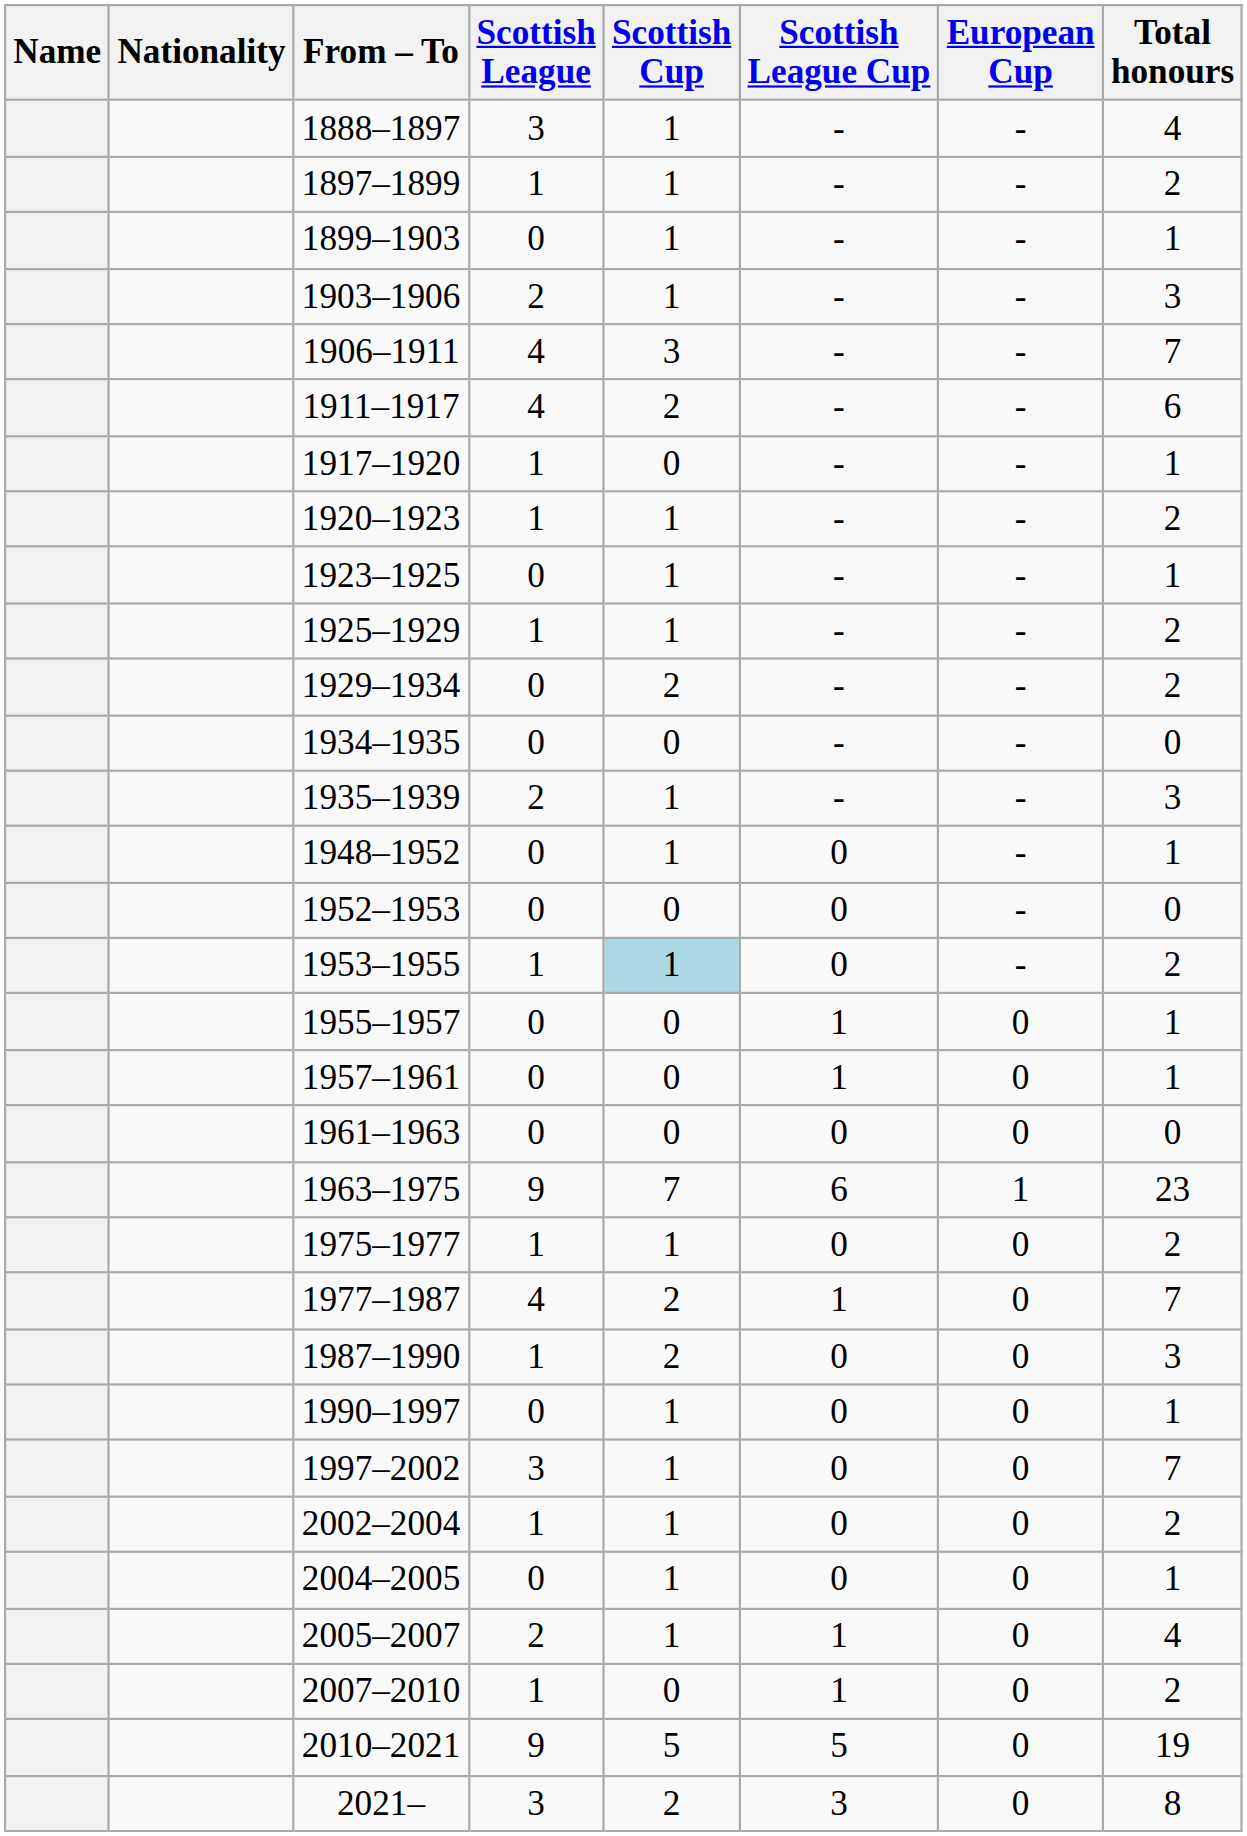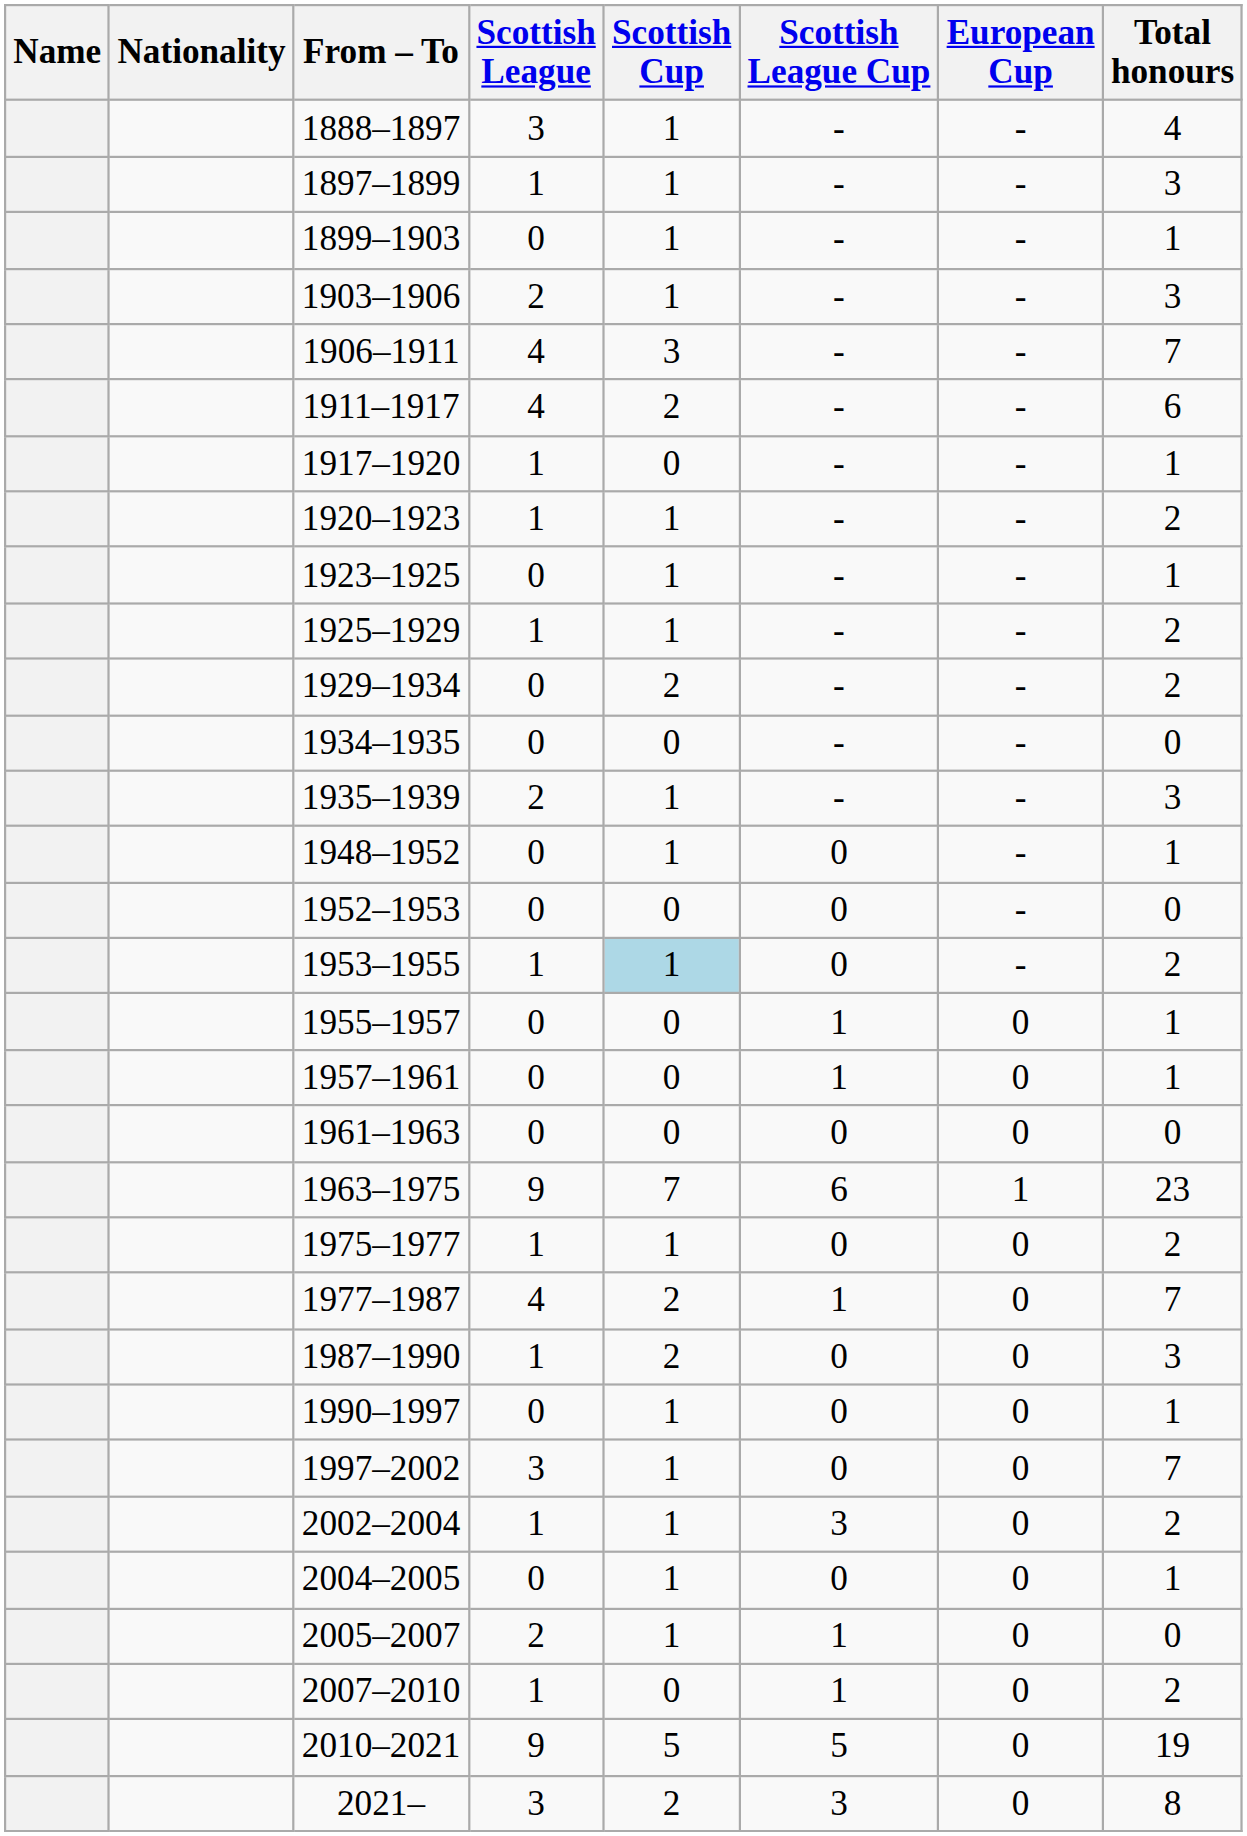 <table class="wikitable sortable plainrowheaders" style="text-align:center;">
 <tr>
 <th scope=col>Name</th>
 <th scope=col>Nationality</th>
 <th scope=col>From – To</th>
 <th scope=col><a href='#'>Scottish<br>League</a></th>
 <th scope=col><a href='#'>Scottish<br>Cup</a></th>
 <th scope=col><a href='#'>Scottish<br>League Cup</a></th>
 <th scope=col><a href='#'>European<br>Cup</a></th>
 <th scope=col>Total<br>honours</th>
 </tr>
 <tr>
 <th scope=row></th>
 <td align=left></td>
 <td>1888–1897</td>
 <td>3</td>
 <td>1</td>
 <td>-</td>
 <td>-</td>
 <td>4</td>
 </tr>
 <tr>
 <th scope=row></th>
 <td align=left></td>
 <td>1897–1899</td>
 <td>1</td>
 <td>1</td>
 <td>-</td>
 <td>-</td>
-<td>2</td>
+<td>3</td>
 </tr>
 <tr>
 <th scope=row></th>
 <td align=left></td>
 <td>1899–1903</td>
 <td>0</td>
 <td>1</td>
 <td>-</td>
 <td>-</td>
 <td>1</td>
 </tr>
 <tr>
 <th scope=row></th>
 <td align=left></td>
 <td>1903–1906</td>
 <td>2</td>
 <td>1</td>
 <td>-</td>
 <td>-</td>
 <td>3</td>
 </tr>
 <tr>
 <th scope=row></th>
 <td align=left></td>
 <td>1906–1911</td>
 <td>4</td>
 <td>3</td>
 <td>-</td>
 <td>-</td>
 <td>7</td>
 </tr>
 <tr>
 <th scope=row></th>
 <td align=left></td>
 <td>1911–1917</td>
 <td>4</td>
 <td>2</td>
 <td>-</td>
 <td>-</td>
 <td>6</td>
 </tr>
 <tr>
 <th scope=row></th>
 <td align=left></td>
 <td>1917–1920</td>
 <td>1</td>
 <td>0</td>
 <td>-</td>
 <td>-</td>
 <td>1</td>
 </tr>
 <tr>
 <th scope=row></th>
 <td align=left></td>
 <td>1920–1923</td>
 <td>1</td>
 <td>1</td>
 <td>-</td>
 <td>-</td>
 <td>2</td>
 </tr>
 <tr>
 <th scope=row></th>
 <td align=left></td>
 <td>1923–1925</td>
 <td>0</td>
 <td>1</td>
 <td>-</td>
 <td>-</td>
 <td>1</td>
 </tr>
 <tr>
 <th scope=row></th>
 <td align=left></td>
 <td>1925–1929</td>
 <td>1</td>
 <td>1</td>
 <td>-</td>
 <td>-</td>
 <td>2</td>
 </tr>
 <tr>
 <th scope=row></th>
 <td align=left></td>
 <td>1929–1934</td>
 <td>0</td>
 <td>2</td>
 <td>-</td>
 <td>-</td>
 <td>2</td>
 </tr>
 <tr>
 <th scope=row></th>
 <td align=left></td>
 <td>1934–1935</td>
 <td>0</td>
 <td>0</td>
 <td>-</td>
 <td>-</td>
 <td>0</td>
 </tr>
 <tr>
 <th scope=row></th>
 <td align=left></td>
 <td>1935–1939</td>
 <td>2</td>
 <td>1</td>
 <td>-</td>
 <td>-</td>
 <td>3</td>
 </tr>
 <tr>
 <th scope=row></th>
 <td align=left></td>
 <td>1948–1952</td>
 <td>0</td>
 <td>1</td>
 <td>0</td>
 <td>-</td>
 <td>1</td>
 </tr>
 <tr>
 <th scope=row></th>
 <td align=left></td>
 <td>1952–1953</td>
 <td>0</td>
 <td>0</td>
 <td>0</td>
 <td>-</td>
 <td>0</td>
 </tr>
 <tr>
 <th scope=row></th>
 <td align=left></td>
 <td>1953–1955</td>
 <td>1</td>
 <td style="background: lightblue;">1</td>
 <td>0</td>
 <td>-</td>
 <td>2</td>
 </tr>
 <tr>
 <th scope=row></th>
 <td align=left></td>
 <td>1955–1957</td>
 <td>0</td>
 <td>0</td>
 <td>1</td>
 <td>0</td>
 <td>1</td>
 </tr>
 <tr>
 <th scope=row></th>
 <td align=left></td>
 <td>1957–1961</td>
 <td>0</td>
 <td>0</td>
 <td>1</td>
 <td>0</td>
 <td>1</td>
 </tr>
 <tr>
 <th scope=row></th>
 <td align=left></td>
 <td>1961–1963</td>
 <td>0</td>
 <td>0</td>
 <td>0</td>
 <td>0</td>
 <td>0</td>
 </tr>
 <tr>
 <th scope=row></th>
 <td align=left></td>
 <td>1963–1975</td>
 <td>9</td>
 <td>7</td>
 <td>6</td>
 <td>1</td>
 <td>23</td>
 </tr>
 <tr>
 <th scope=row></th>
 <td align=left></td>
 <td>1975–1977</td>
 <td>1</td>
 <td>1</td>
 <td>0</td>
 <td>0</td>
 <td>2</td>
 </tr>
 <tr>
 <th scope=row></th>
 <td align=left></td>
 <td>1977–1987</td>
 <td>4</td>
 <td>2</td>
 <td>1</td>
 <td>0</td>
 <td>7</td>
 </tr>
 <tr>
 <th scope=row></th>
 <td align=left></td>
 <td>1987–1990</td>
 <td>1</td>
 <td>2</td>
 <td>0</td>
 <td>0</td>
 <td>3</td>
 </tr>
 <tr>
 <th scope=row></th>
 <td align=left></td>
 <td>1990–1997</td>
 <td>0</td>
 <td>1</td>
 <td>0</td>
 <td>0</td>
 <td>1</td>
 </tr>
 <tr>
 <th scope=row></th>
 <td align=left></td>
 <td>1997–2002</td>
 <td>3</td>
 <td>1</td>
 <td>0</td>
 <td>0</td>
 <td>7</td>
 </tr>
 <tr>
 <th scope=row></th>
 <td align=left></td>
 <td>2002–2004</td>
 <td>1</td>
 <td>1</td>
-<td>0</td>
+<td>3</td>
 <td>0</td>
 <td>2</td>
 </tr>
 <tr>
 <th scope=row></th>
 <td align=left></td>
 <td>2004–2005</td>
 <td>0</td>
 <td>1</td>
 <td>0</td>
 <td>0</td>
 <td>1</td>
 </tr>
 <tr>
 <th scope=row></th>
 <td align=left></td>
 <td>2005–2007</td>
 <td>2</td>
 <td>1</td>
 <td>1</td>
 <td>0</td>
-<td>4</td>
+<td>0</td>
 </tr>
 <tr>
 <th scope=row></th>
 <td align=left></td>
 <td>2007–2010</td>
 <td>1</td>
 <td>0</td>
 <td>1</td>
 <td>0</td>
 <td>2</td>
 </tr>
 <tr>
 <th scope=row></th>
 <td align=left></td>
 <td>2010–2021</td>
 <td>9</td>
 <td>5</td>
 <td>5</td>
 <td>0</td>
 <td>19</td>
 </tr>
 <tr>
 <th scope=row></th>
 <td align=left></td>
 <td>2021–</td>
 <td>3</td>
 <td>2</td>
 <td>3</td>
 <td>0</td>
 <td>8</td>
 </tr>
 </table>
